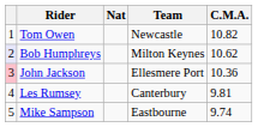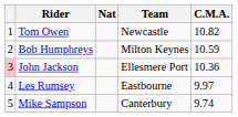 <table class=wikitable>
 <tr>
 <th></th>
 <th>Rider</th>
 <th>Nat</th>
 <th>Team</th>
 <th>C.M.A.</th>
 </tr>
 <tr>
 <td align="center">1</td>
 <td><a href='#'>Tom Owen</a></td>
 <td></td>
 <td>Newcastle</td>
 <td>10.82</td>
 </tr>
 <tr>
-<td align="center" style="background: lavender;">2</td>
+<td align="center">2</td>
 <td><a href='#'>Bob Humphreys</a></td>
 <td></td>
 <td>Milton Keynes</td>
-<td>10.62</td>
+<td>10.59</td>
 </tr>
 <tr>
 <td align="center" style="background: pink;">3</td>
 <td><a href='#'>John Jackson</a></td>
 <td></td>
 <td>Ellesmere Port</td>
 <td>10.36</td>
 </tr>
 <tr>
 <td align="center">4</td>
 <td><a href='#'>Les Rumsey</a></td>
 <td></td>
-<td>Canterbury</td>
-<td>9.81</td>
+<td>Eastbourne</td>
+<td>9.97</td>
 </tr>
 <tr>
 <td align="center">5</td>
 <td><a href='#'>Mike Sampson</a></td>
 <td></td>
-<td>Eastbourne</td>
+<td>Canterbury</td>
 <td>9.74</td>
 </tr>
 </table>
